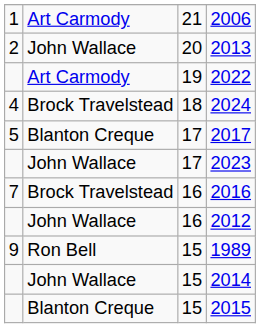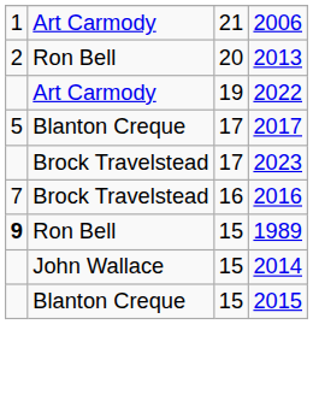 <table class="wikitable">
 <tr>
 </tr>
 <tr>
 <td>1</td>
 <td><a href='#'>Art Carmody</a></td>
 <td>21</td>
 <td><a href='#'>2006</a></td>
 </tr>
 <tr>
 <td>2</td>
-<td>John Wallace</td>
+<td>Ron Bell</td>
 <td>20</td>
 <td><a href='#'>2013</a></td>
 </tr>
 <tr>
 <td></td>
 <td><a href='#'>Art Carmody</a></td>
 <td>19</td>
 <td><a href='#'>2022</a></td>
 </tr>
 <tr>
-<td>4</td>
-<td>Brock Travelstead</td>
-<td>18</td>
-<td><a href='#'>2024</a></td>
-</tr>
-<tr>
 <td>5</td>
 <td>Blanton Creque</td>
 <td>17</td>
 <td><a href='#'>2017</a></td>
 </tr>
 <tr>
 <td></td>
-<td>John Wallace</td>
+<td>Brock Travelstead</td>
 <td>17</td>
 <td><a href='#'>2023</a></td>
 </tr>
 <tr>
 <td>7</td>
 <td>Brock Travelstead</td>
 <td>16</td>
 <td><a href='#'>2016</a></td>
 </tr>
 <tr>
-<td></td>
-<td>John Wallace</td>
-<td>16</td>
-<td><a href='#'>2012</a></td>
-</tr>
-<tr>
-<td>9</td>
+<td><strong>9</strong></td>
 <td>Ron Bell</td>
 <td>15</td>
 <td><a href='#'>1989</a></td>
 </tr>
 <tr>
 <td></td>
 <td>John Wallace</td>
 <td>15</td>
 <td><a href='#'>2014</a></td>
 </tr>
 <tr>
 <td></td>
 <td>Blanton Creque</td>
 <td>15</td>
 <td><a href='#'>2015</a></td>
 </tr>
 </table>
